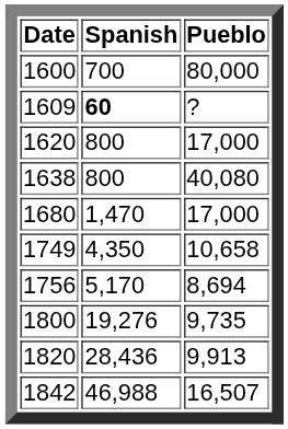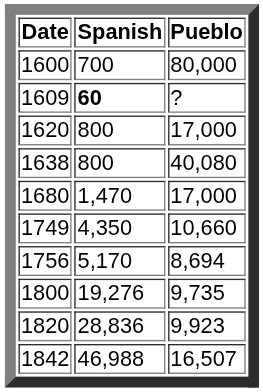 <table Border="8" align="right">
 <tr>
 <th>Date</th>
 <th>Spanish</th>
 <th>Pueblo</th>
 </tr>
 <tr>
 <td>1600</td>
 <td>700</td>
 <td>80,000</td>
 </tr>
 <tr>
 <td>1609</td>
 <td><strong>60</strong></td>
 <td>?</td>
 </tr>
 <tr>
 <td>1620</td>
 <td>800</td>
 <td>17,000</td>
 </tr>
 <tr>
 <td>1638</td>
 <td>800</td>
 <td>40,080</td>
 </tr>
 <tr>
 <td>1680</td>
 <td>1,470</td>
 <td>17,000</td>
 </tr>
 <tr>
 <td>1749</td>
 <td>4,350</td>
-<td>10,658</td>
+<td>10,660</td>
 </tr>
 <tr>
 <td>1756</td>
 <td>5,170</td>
 <td>8,694</td>
 </tr>
 <tr>
 <td>1800</td>
 <td>19,276</td>
 <td>9,735</td>
 </tr>
 <tr>
 <td>1820</td>
-<td>28,436</td>
-<td>9,913</td>
+<td>28,836</td>
+<td>9,923</td>
 </tr>
 <tr>
 <td>1842</td>
 <td>46,988</td>
 <td>16,507</td>
 </tr>
 </table>
